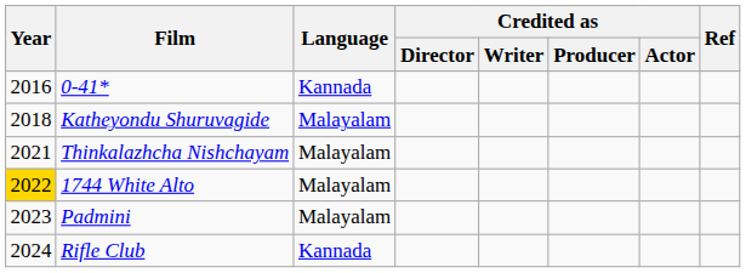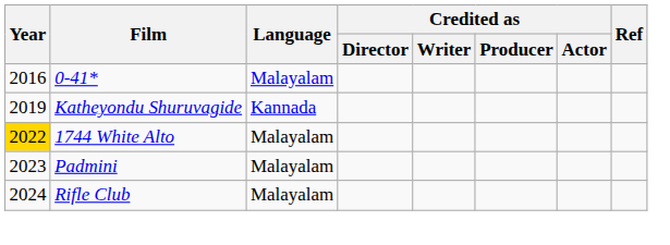 <table class="wikitable sortable" style="margin-right: 0;">
 <tr>
 <th rowspan="2">Year</th>
 <th rowspan="2">Film</th>
 <th rowspan="2">Language</th>
 <th colspan="4">Credited as</th>
 <th rowspan="2">Ref</th>
 </tr>
 <tr>
 <th>Director</th>
 <th>Writer</th>
 <th>Producer</th>
 <th>Actor</th>
 </tr>
 <tr>
 <td>2016</td>
 <td><em><a href='#'>0-41*</a></em></td>
-<td><a href='#'>Kannada</a></td>
-<td></td>
-<td></td>
-<td></td>
-<td></td>
-<td></td>
-</tr>
-<tr>
-<td>2018</td>
-<td><em><a href='#'>Katheyondu Shuruvagide</a></em></td>
 <td><a href='#'>Malayalam</a></td>
 <td></td>
 <td></td>
 <td></td>
 <td></td>
 <td></td>
 </tr>
 <tr>
-<td>2021</td>
-<td><em><a href='#'>Thinkalazhcha Nishchayam</a></em></td>
-<td>Malayalam</td>
+<td>2019</td>
+<td><em><a href='#'>Katheyondu Shuruvagide</a></em></td>
+<td><a href='#'>Kannada</a></td>
 <td></td>
 <td></td>
 <td></td>
 <td></td>
 <td></td>
 </tr>
 <tr>
 <td style="background: gold;">2022</td>
 <td><em><a href='#'>1744 White Alto</a></em></td>
 <td>Malayalam</td>
 <td></td>
 <td></td>
 <td></td>
 <td></td>
 <td></td>
 </tr>
 <tr>
 <td>2023</td>
 <td><em><a href='#'>Padmini</a></em></td>
 <td>Malayalam</td>
 <td></td>
 <td></td>
 <td></td>
 <td></td>
 <td></td>
 </tr>
 <tr>
 <td>2024</td>
 <td><em><a href='#'>Rifle Club</a></em></td>
-<td><a href='#'>Kannada</a></td>
+<td>Malayalam</td>
 <td></td>
 <td></td>
 <td></td>
 <td></td>
 <td></td>
 </tr>
 </table>
